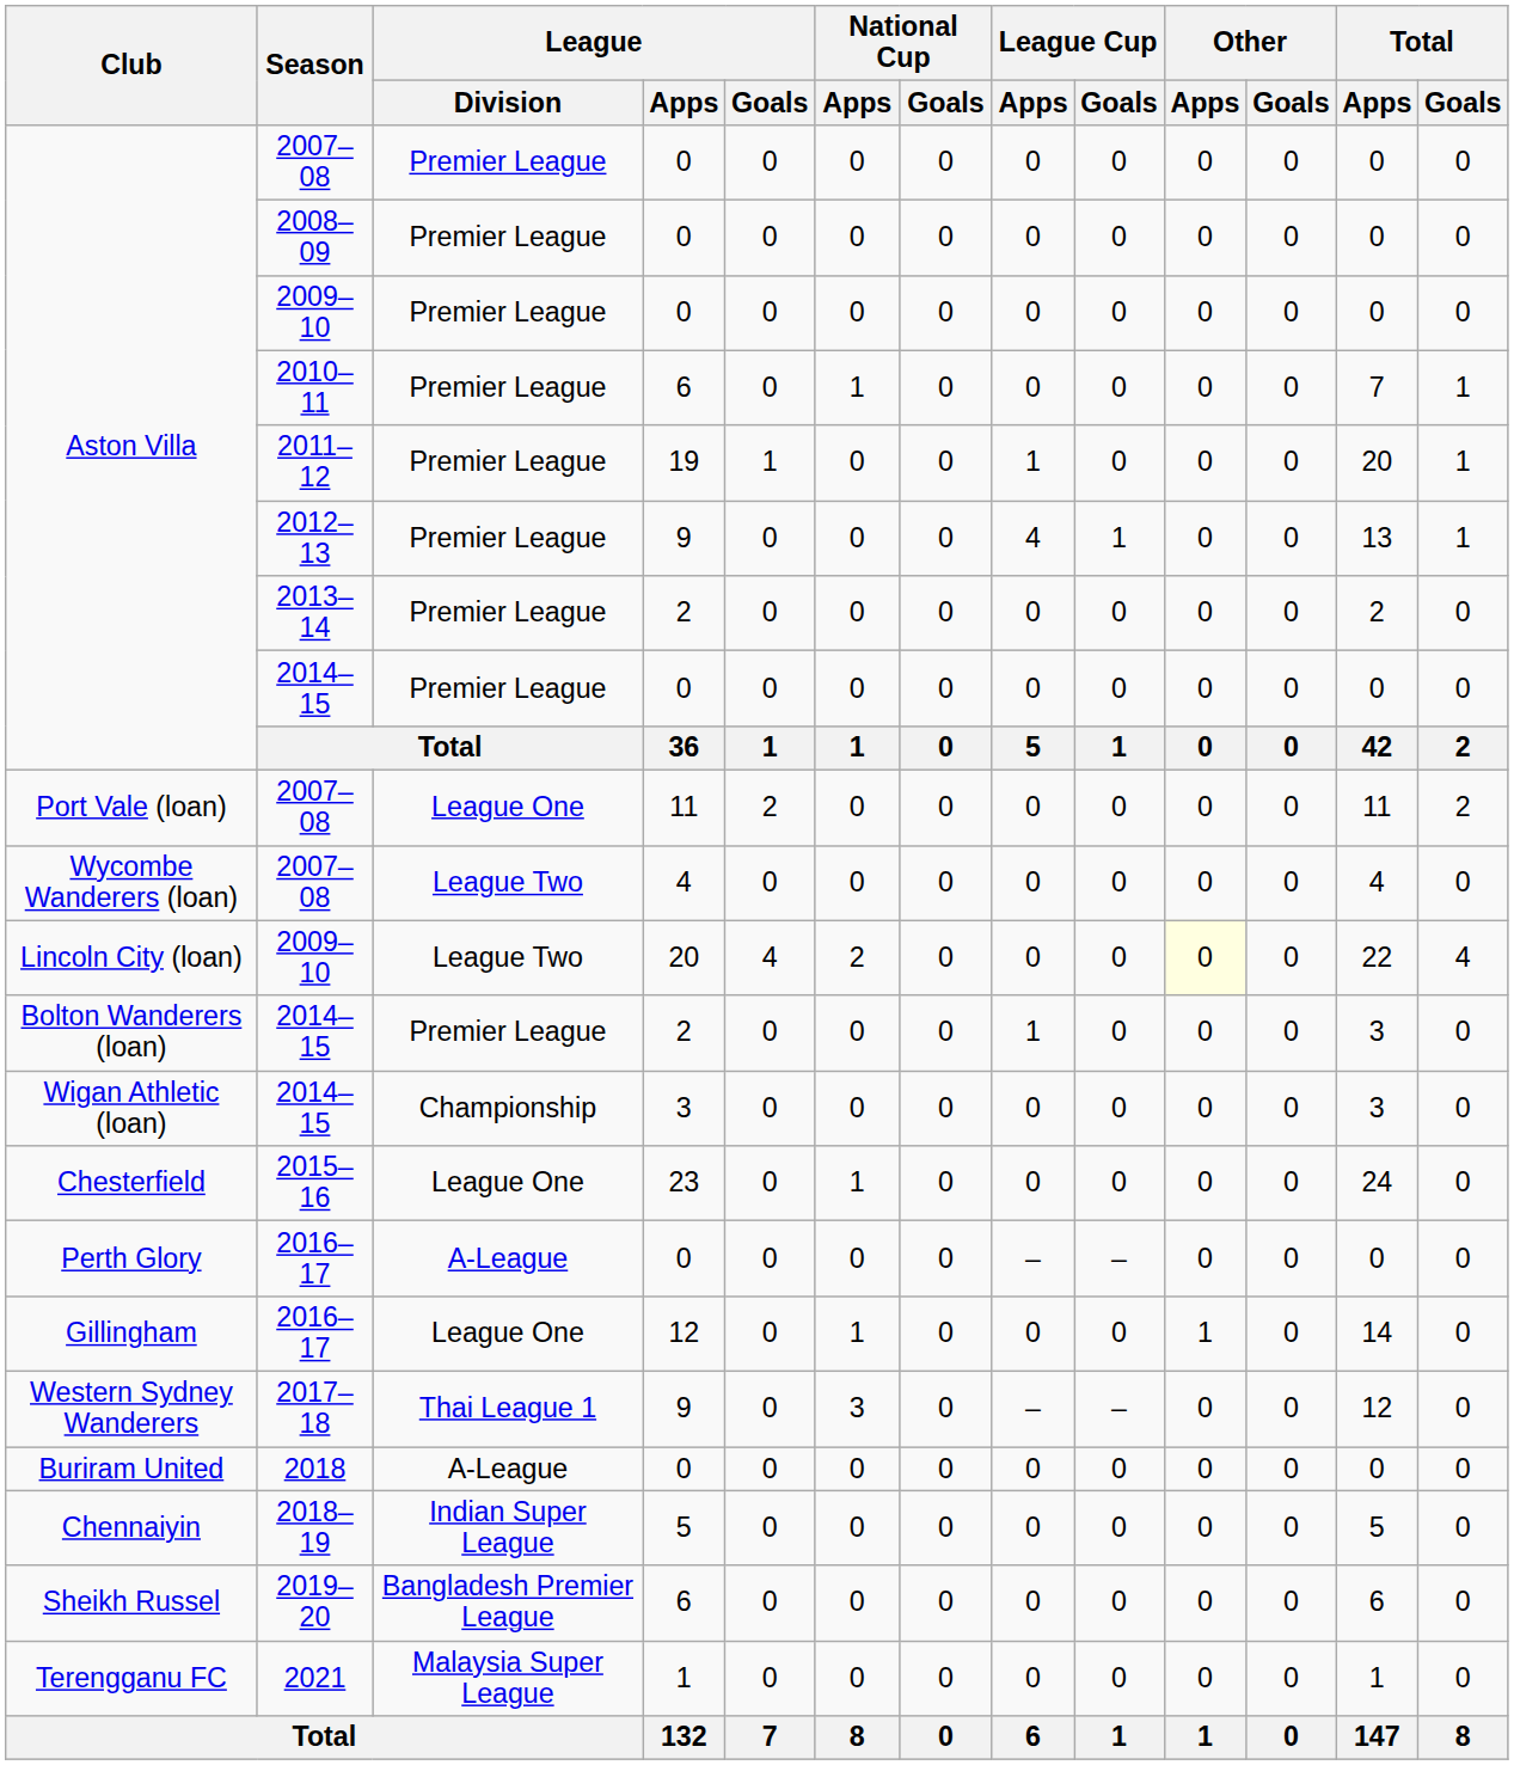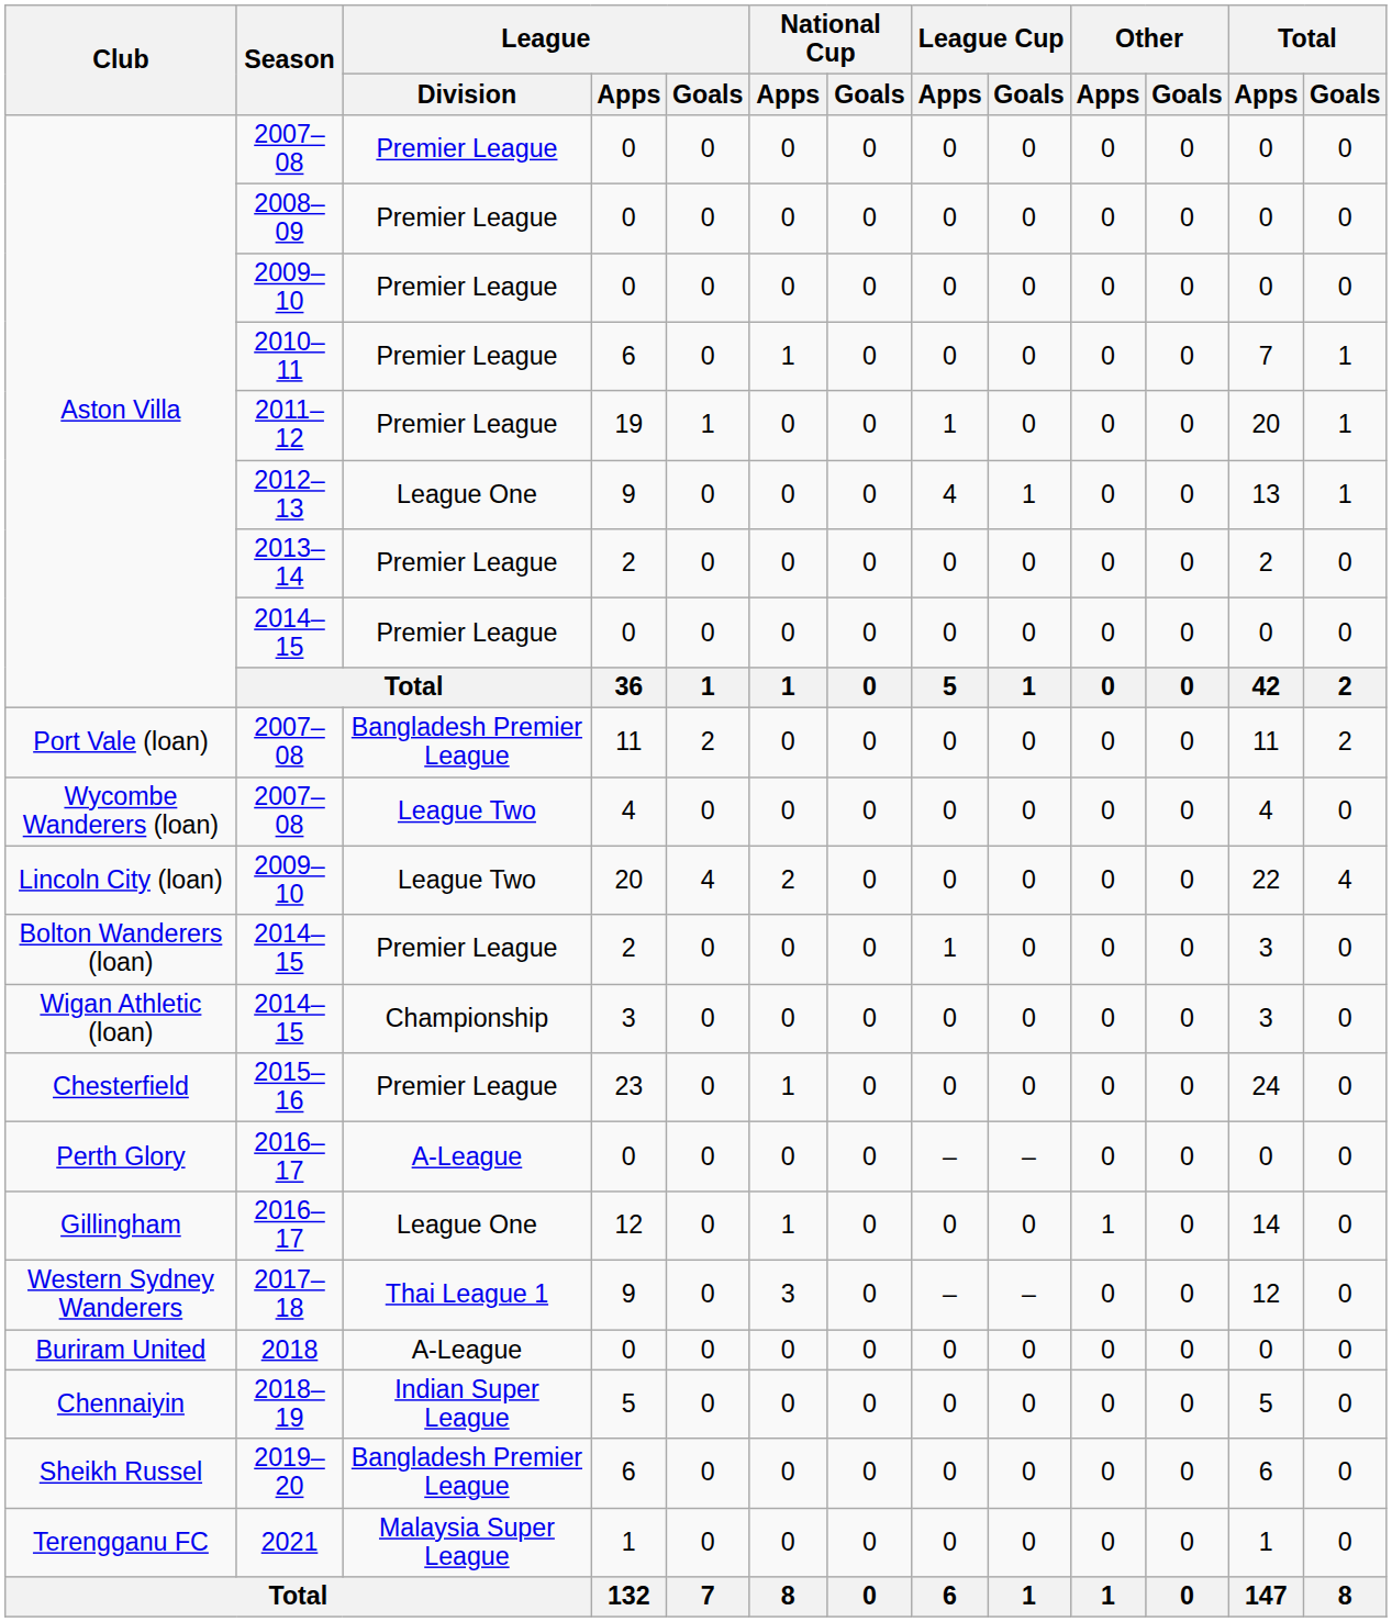 <table class="wikitable" style="text-align: center;">
 <tr>
 <th rowspan="2">Club</th>
 <th rowspan="2">Season</th>
 <th colspan="3">League</th>
 <th colspan="2">National Cup</th>
 <th colspan="2">League Cup</th>
 <th colspan="2">Other</th>
 <th colspan="2">Total</th>
 </tr>
 <tr>
 <th>Division</th>
 <th>Apps</th>
 <th>Goals</th>
 <th>Apps</th>
 <th>Goals</th>
 <th>Apps</th>
 <th>Goals</th>
 <th>Apps</th>
 <th>Goals</th>
 <th>Apps</th>
 <th>Goals</th>
 </tr>
 <tr>
 <td rowspan="9"><a href='#'>Aston Villa</a></td>
 <td><a href='#'>2007–08</a></td>
 <td><a href='#'>Premier League</a></td>
 <td>0</td>
 <td>0</td>
 <td>0</td>
 <td>0</td>
 <td>0</td>
 <td>0</td>
 <td>0</td>
 <td>0</td>
 <td>0</td>
 <td>0</td>
 </tr>
 <tr>
 <td><a href='#'>2008–09</a></td>
 <td>Premier League</td>
 <td>0</td>
 <td>0</td>
 <td>0</td>
 <td>0</td>
 <td>0</td>
 <td>0</td>
 <td>0</td>
 <td>0</td>
 <td>0</td>
 <td>0</td>
 </tr>
 <tr>
 <td><a href='#'>2009–10</a></td>
 <td>Premier League</td>
 <td>0</td>
 <td>0</td>
 <td>0</td>
 <td>0</td>
 <td>0</td>
 <td>0</td>
 <td>0</td>
 <td>0</td>
 <td>0</td>
 <td>0</td>
 </tr>
 <tr>
 <td><a href='#'>2010–11</a></td>
 <td>Premier League</td>
 <td>6</td>
 <td>0</td>
 <td>1</td>
 <td>0</td>
 <td>0</td>
 <td>0</td>
 <td>0</td>
 <td>0</td>
 <td>7</td>
 <td>1</td>
 </tr>
 <tr>
 <td><a href='#'>2011–12</a></td>
 <td>Premier League</td>
 <td>19</td>
 <td>1</td>
 <td>0</td>
 <td>0</td>
 <td>1</td>
 <td>0</td>
 <td>0</td>
 <td>0</td>
 <td>20</td>
 <td>1</td>
 </tr>
 <tr>
 <td><a href='#'>2012–13</a></td>
-<td>Premier League</td>
+<td>League One</td>
 <td>9</td>
 <td>0</td>
 <td>0</td>
 <td>0</td>
 <td>4</td>
 <td>1</td>
 <td>0</td>
 <td>0</td>
 <td>13</td>
 <td>1</td>
 </tr>
 <tr>
 <td><a href='#'>2013–14</a></td>
 <td>Premier League</td>
 <td>2</td>
 <td>0</td>
 <td>0</td>
 <td>0</td>
 <td>0</td>
 <td>0</td>
 <td>0</td>
 <td>0</td>
 <td>2</td>
 <td>0</td>
 </tr>
 <tr>
 <td><a href='#'>2014–15</a></td>
 <td>Premier League</td>
 <td>0</td>
 <td>0</td>
 <td>0</td>
 <td>0</td>
 <td>0</td>
 <td>0</td>
 <td>0</td>
 <td>0</td>
 <td>0</td>
 <td>0</td>
 </tr>
 <tr>
 <th colspan="2">Total</th>
 <th>36</th>
 <th>1</th>
 <th>1</th>
 <th>0</th>
 <th>5</th>
 <th>1</th>
 <th>0</th>
 <th>0</th>
 <th>42</th>
 <th>2</th>
 </tr>
 <tr>
 <td><a href='#'>Port Vale</a> (loan)</td>
 <td><a href='#'>2007–08</a></td>
-<td><a href='#'>League One</a></td>
+<td><a href='#'>Bangladesh Premier League</a></td>
 <td>11</td>
 <td>2</td>
 <td>0</td>
 <td>0</td>
 <td>0</td>
 <td>0</td>
 <td>0</td>
 <td>0</td>
 <td>11</td>
 <td>2</td>
 </tr>
 <tr>
 <td><a href='#'>Wycombe Wanderers</a> (loan)</td>
 <td><a href='#'>2007–08</a></td>
 <td><a href='#'>League Two</a></td>
 <td>4</td>
 <td>0</td>
 <td>0</td>
 <td>0</td>
 <td>0</td>
 <td>0</td>
 <td>0</td>
 <td>0</td>
 <td>4</td>
 <td>0</td>
 </tr>
 <tr>
 <td><a href='#'>Lincoln City</a> (loan)</td>
 <td><a href='#'>2009–10</a></td>
 <td>League Two</td>
 <td>20</td>
 <td>4</td>
 <td>2</td>
 <td>0</td>
 <td>0</td>
 <td>0</td>
-<td style="background: lightyellow;">0</td>
+<td>0</td>
 <td>0</td>
 <td>22</td>
 <td>4</td>
 </tr>
 <tr>
 <td><a href='#'>Bolton Wanderers</a> (loan)</td>
 <td><a href='#'>2014–15</a></td>
 <td>Premier League</td>
 <td>2</td>
 <td>0</td>
 <td>0</td>
 <td>0</td>
 <td>1</td>
 <td>0</td>
 <td>0</td>
 <td>0</td>
 <td>3</td>
 <td>0</td>
 </tr>
 <tr>
 <td><a href='#'>Wigan Athletic</a> (loan)</td>
 <td><a href='#'>2014–15</a></td>
 <td>Championship</td>
 <td>3</td>
 <td>0</td>
 <td>0</td>
 <td>0</td>
 <td>0</td>
 <td>0</td>
 <td>0</td>
 <td>0</td>
 <td>3</td>
 <td>0</td>
 </tr>
 <tr>
 <td><a href='#'>Chesterfield</a></td>
 <td><a href='#'>2015–16</a></td>
-<td>League One</td>
+<td>Premier League</td>
 <td>23</td>
 <td>0</td>
 <td>1</td>
 <td>0</td>
 <td>0</td>
 <td>0</td>
 <td>0</td>
 <td>0</td>
 <td>24</td>
 <td>0</td>
 </tr>
 <tr>
 <td><a href='#'>Perth Glory</a></td>
 <td><a href='#'>2016–17</a></td>
 <td><a href='#'>A-League</a></td>
 <td>0</td>
 <td>0</td>
 <td>0</td>
 <td>0</td>
 <td>–</td>
 <td>–</td>
 <td>0</td>
 <td>0</td>
 <td>0</td>
 <td>0</td>
 </tr>
 <tr>
 <td><a href='#'>Gillingham</a></td>
 <td><a href='#'>2016–17</a></td>
 <td>League One</td>
 <td>12</td>
 <td>0</td>
 <td>1</td>
 <td>0</td>
 <td>0</td>
 <td>0</td>
 <td>1</td>
 <td>0</td>
 <td>14</td>
 <td>0</td>
 </tr>
 <tr>
 <td><a href='#'>Western Sydney Wanderers</a></td>
 <td><a href='#'>2017–18</a></td>
 <td><a href='#'>Thai League 1</a></td>
 <td>9</td>
 <td>0</td>
 <td>3</td>
 <td>0</td>
 <td>–</td>
 <td>–</td>
 <td>0</td>
 <td>0</td>
 <td>12</td>
 <td>0</td>
 </tr>
 <tr>
 <td><a href='#'>Buriram United</a></td>
 <td><a href='#'>2018</a></td>
 <td>A-League</td>
 <td>0</td>
 <td>0</td>
 <td>0</td>
 <td>0</td>
 <td>0</td>
 <td>0</td>
 <td>0</td>
 <td>0</td>
 <td>0</td>
 <td>0</td>
 </tr>
 <tr>
 <td><a href='#'>Chennaiyin</a></td>
 <td><a href='#'>2018–19</a></td>
 <td><a href='#'>Indian Super League</a></td>
 <td>5</td>
 <td>0</td>
 <td>0</td>
 <td>0</td>
 <td>0</td>
 <td>0</td>
 <td>0</td>
 <td>0</td>
 <td>5</td>
 <td>0</td>
 </tr>
 <tr>
 <td><a href='#'>Sheikh Russel</a></td>
 <td><a href='#'>2019–20</a></td>
 <td><a href='#'>Bangladesh Premier League</a></td>
 <td>6</td>
 <td>0</td>
 <td>0</td>
 <td>0</td>
 <td>0</td>
 <td>0</td>
 <td>0</td>
 <td>0</td>
 <td>6</td>
 <td>0</td>
 </tr>
 <tr>
 <td><a href='#'>Terengganu FC</a></td>
 <td><a href='#'>2021</a></td>
 <td><a href='#'>Malaysia Super League</a></td>
 <td>1</td>
 <td>0</td>
 <td>0</td>
 <td>0</td>
 <td>0</td>
 <td>0</td>
 <td>0</td>
 <td>0</td>
 <td>1</td>
 <td>0</td>
 </tr>
 <tr>
 <th colspan=3>Total</th>
 <th>132</th>
 <th>7</th>
 <th>8</th>
 <th>0</th>
 <th>6</th>
 <th>1</th>
 <th>1</th>
 <th>0</th>
 <th>147</th>
 <th>8</th>
 </tr>
 </table>
